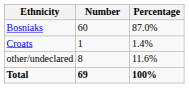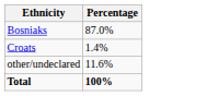 <table class="wikitable">
 <tr>
 <th width="100px">Ethnicity</th>
-<th width="80px">Number</th>
 <th width="80px">Percentage</th>
 </tr>
 <tr>
 <td><a href='#'>Bosniaks</a></td>
-<td>60</td>
 <td>87.0%</td>
 </tr>
 <tr>
 <td><a href='#'>Croats</a></td>
-<td>1</td>
 <td>1.4%</td>
 </tr>
 <tr>
 <td>other/undeclared</td>
-<td>8</td>
 <td>11.6%</td>
 </tr>
 <tr>
 <td><strong>Total</strong></td>
-<td><strong>69</strong></td>
 <td><strong>100%</strong></td>
 </tr>
 </table>
